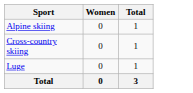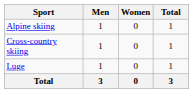 <table class="wikitable" style="text-align:center; font-size: 90%">
 <tr>
 <th width=120>Sport</th>
+<th width=50>Men</th>
 <th width=50>Women</th>
 <th width=50>Total</th>
 </tr>
 <tr>
 <td align=left><a href='#'>Alpine skiing</a></td>
+<td>1</td>
 <td>0</td>
 <td>1</td>
 </tr>
 <tr>
 <td align=left><a href='#'>Cross-country skiing</a></td>
+<td>1</td>
 <td>0</td>
 <td>1</td>
 </tr>
 <tr>
 <td align=left><a href='#'>Luge</a></td>
+<td>1</td>
 <td>0</td>
 <td>1</td>
 </tr>
 <tr>
 <th>Total</th>
+<th>3</th>
 <th>0</th>
 <th>3</th>
 </tr>
 </table>
